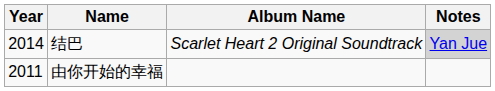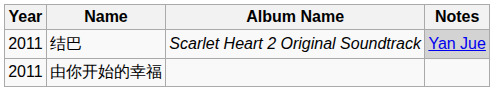 <table class="wikitable">
 <tr>
 <th>Year</th>
 <th>Name</th>
 <th>Album Name</th>
 <th>Notes</th>
 </tr>
 <tr>
-<td>2014</td>
+<td>2011</td>
 <td>结巴</td>
 <td><em>Scarlet Heart 2 Original Soundtrack</em></td>
 <td style="background: lightgrey;"><a href='#'>Yan Jue</a></td>
 </tr>
 <tr>
 <td>2011</td>
 <td>由你开始的幸福</td>
 <td></td>
 <td></td>
 </tr>
 </table>
